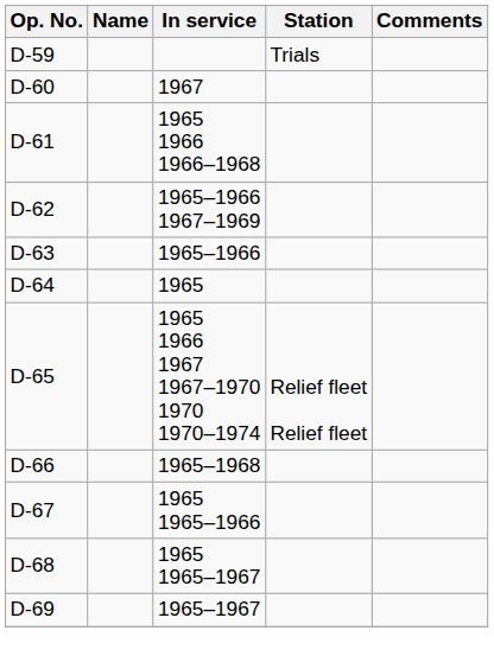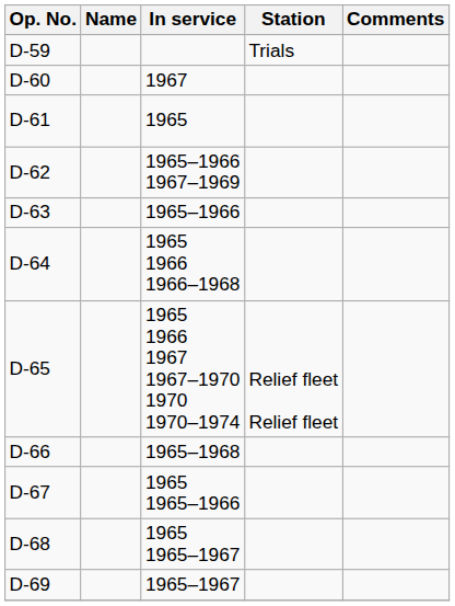 <table class="wikitable">
 <tr>
 <th>Op. No.</th>
 <th>Name</th>
 <th>In service </th>
 <th>Station</th>
 <th>Comments</th>
 </tr>
 <tr>
 <td>D-59</td>
 <td></td>
 <td></td>
 <td>Trials</td>
 <td></td>
 </tr>
 <tr>
 <td>D-60</td>
 <td></td>
 <td>1967</td>
 <td></td>
 <td></td>
 </tr>
 <tr>
 <td>D-61</td>
 <td></td>
-<td>1965<br>1966<br>1966–1968</td>
+<td>1965</td>
 <td><br><br></td>
 <td></td>
 </tr>
 <tr>
 <td>D-62</td>
 <td></td>
 <td>1965–1966<br>1967–1969</td>
 <td><br></td>
 <td></td>
 </tr>
 <tr>
 <td>D-63</td>
 <td></td>
 <td>1965–1966</td>
 <td></td>
 <td></td>
 </tr>
 <tr>
 <td>D-64</td>
 <td></td>
-<td>1965</td>
+<td>1965<br>1966<br>1966–1968</td>
 <td></td>
 <td></td>
 </tr>
 <tr>
 <td>D-65</td>
 <td></td>
 <td>1965<br>1966<br>1967<br>1967–1970<br>1970<br>1970–1974</td>
 <td><br><br><br>Relief fleet<br><br>Relief fleet</td>
 <td></td>
 </tr>
 <tr>
 <td>D-66</td>
 <td></td>
 <td>1965–1968</td>
 <td></td>
 <td></td>
 </tr>
 <tr>
 <td>D-67</td>
 <td></td>
 <td>1965<br>1965–1966</td>
 <td><br></td>
 <td></td>
 </tr>
 <tr>
 <td>D-68</td>
 <td></td>
 <td>1965<br>1965–1967</td>
 <td><br></td>
 <td></td>
 </tr>
 <tr>
 <td>D-69</td>
 <td></td>
 <td>1965–1967</td>
 <td></td>
 <td></td>
 </tr>
 <tr>
 </tr>
 </table>
